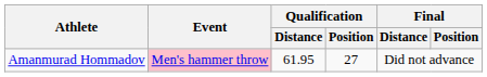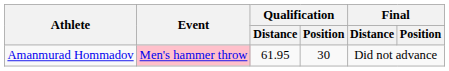 <table class=wikitable style="font-size:90%">
 <tr>
 <th rowspan="2">Athlete</th>
 <th rowspan="2">Event</th>
 <th colspan="2">Qualification</th>
 <th colspan="2">Final</th>
 </tr>
 <tr style="font-size:95%">
 <th>Distance</th>
 <th>Position</th>
 <th>Distance</th>
 <th>Position</th>
 </tr>
 <tr align=center>
 <td align=left><a href='#'>Amanmurad Hommadov</a></td>
 <td align=left style="background: pink;"><a href='#'>Men's hammer throw</a></td>
 <td>61.95</td>
-<td>27</td>
+<td>30</td>
 <td colspan=2>Did not advance</td>
 </tr>
 </table>
